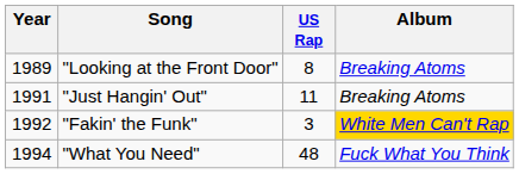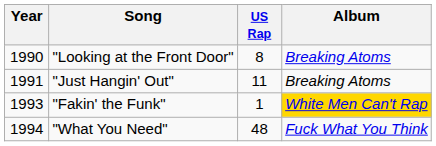 <table class="wikitable">
 <tr>
 <th align="center" valign="top" width="40">Year</th>
 <th align="left" valign="top">Song</th>
 <th align="center" valign="top" width="40"><small><a href='#'>US Rap</a></small></th>
 <th align="left" valign="top">Album</th>
 </tr>
 <tr>
-<td align="center" valign="top">1989</td>
+<td align="center" valign="top">1990</td>
 <td align="left" valign="top">"Looking at the Front Door"</td>
 <td align="center" valign="top">8</td>
 <td align="left" valign="top"><em><a href='#'>Breaking Atoms</a></em></td>
 </tr>
 <tr>
 <td align="center" valign="top">1991</td>
 <td align="left" valign="top">"Just Hangin' Out"</td>
 <td align="center" valign="top">11</td>
 <td align="left" valign="top"><em>Breaking Atoms</em></td>
 </tr>
 <tr>
-<td align="center" valign="top">1992</td>
+<td align="center" valign="top">1993</td>
 <td align="left" valign="top">"Fakin' the Funk"</td>
-<td align="center" valign="top">3</td>
+<td align="center" valign="top">1</td>
 <td align="left" valign="top" style="background: gold;"><em><a href='#'>White Men Can't Rap</a></em></td>
 </tr>
 <tr>
 <td align="center" valign="top">1994</td>
 <td align="left" valign="top">"What You Need"</td>
 <td align="center" valign="top">48</td>
 <td align="left" valign="top"><em><a href='#'>Fuck What You Think</a></em></td>
 </tr>
 </table>
